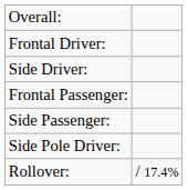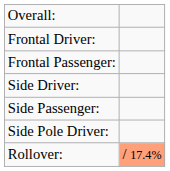 <table class="wikitable">
 <tr>
 <td>Overall:</td>
 <td></td>
 </tr>
 <tr>
 <td>Frontal Driver:</td>
 <td></td>
 </tr>
 <tr>
-<td>Side Driver:</td>
+<td>Frontal Passenger:</td>
 <td></td>
 </tr>
 <tr>
-<td>Frontal Passenger:</td>
+<td>Side Driver:</td>
 <td></td>
 </tr>
 <tr>
 <td>Side Passenger:</td>
 <td></td>
 </tr>
 <tr>
 <td>Side Pole Driver:</td>
 <td></td>
 </tr>
 <tr>
 <td>Rollover:</td>
-<td> / <small>17.4%</small></td>
+<td style="background: lightsalmon;"> / <small>17.4%</small></td>
 </tr>
 </table>
